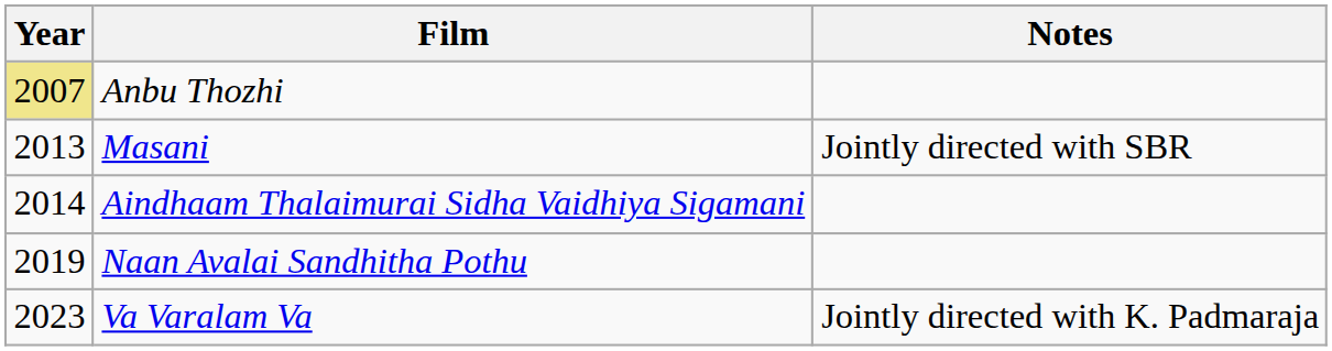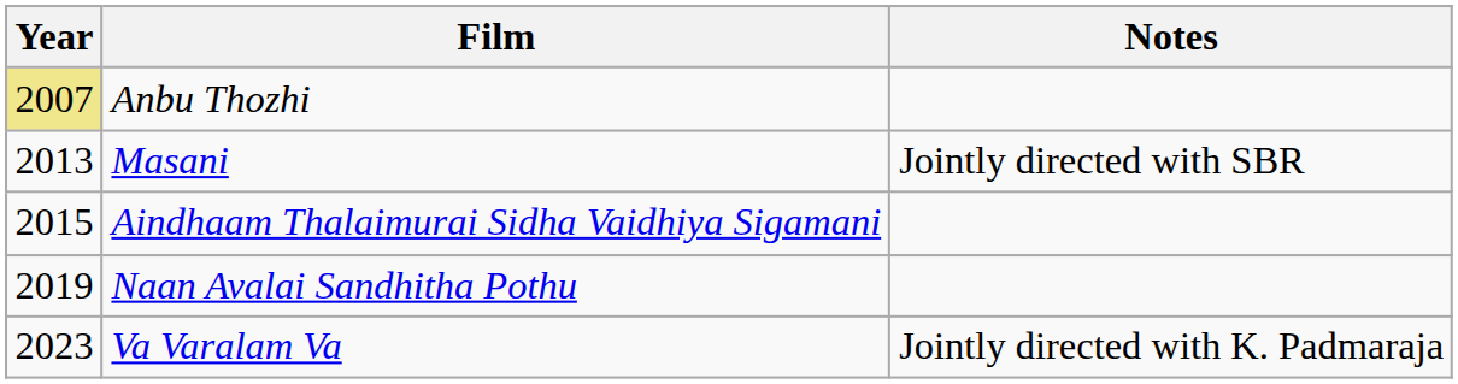 <table class="wikitable sortable">
 <tr>
 <th>Year</th>
 <th>Film</th>
 <th>Notes</th>
 </tr>
 <tr>
 <td style="background: khaki;">2007</td>
 <td><em>Anbu Thozhi</em></td>
 <td></td>
 </tr>
 <tr>
 <td>2013</td>
 <td><em><a href='#'>Masani</a></em></td>
 <td>Jointly directed with SBR</td>
 </tr>
 <tr>
-<td>2014</td>
+<td>2015</td>
 <td><em><a href='#'>Aindhaam Thalaimurai Sidha Vaidhiya Sigamani</a></em></td>
 <td></td>
 </tr>
 <tr>
 <td>2019</td>
 <td><em><a href='#'>Naan Avalai Sandhitha Pothu</a></em></td>
 <td></td>
 </tr>
 <tr>
 <td>2023</td>
 <td><em><a href='#'>Va Varalam Va</a></em></td>
 <td>Jointly directed with K. Padmaraja</td>
 </tr>
 </table>
